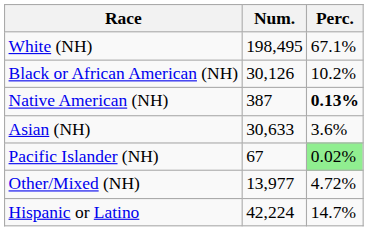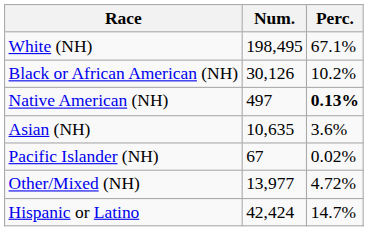 <table class="wikitable">
 <tr>
 <th>Race</th>
 <th>Num.</th>
 <th>Perc.</th>
 </tr>
 <tr>
 <td><a href='#'>White</a> (NH)</td>
 <td>198,495</td>
 <td>67.1%</td>
 </tr>
 <tr>
 <td><a href='#'>Black or African American</a> (NH)</td>
 <td>30,126</td>
 <td>10.2%</td>
 </tr>
 <tr>
 <td><a href='#'>Native American</a> (NH)</td>
-<td>387</td>
+<td>497</td>
 <td><strong>0.13%</strong></td>
 </tr>
 <tr>
 <td><a href='#'>Asian</a> (NH)</td>
-<td>30,633</td>
+<td>10,635</td>
 <td>3.6%</td>
 </tr>
 <tr>
 <td><a href='#'>Pacific Islander</a> (NH)</td>
 <td>67</td>
-<td style="background: lightgreen;">0.02%</td>
+<td>0.02%</td>
 </tr>
 <tr>
 <td><a href='#'>Other/Mixed</a> (NH)</td>
 <td>13,977</td>
 <td>4.72%</td>
 </tr>
 <tr>
 <td><a href='#'>Hispanic</a> or <a href='#'>Latino</a></td>
-<td>42,224</td>
+<td>42,424</td>
 <td>14.7%</td>
 </tr>
 </table>
